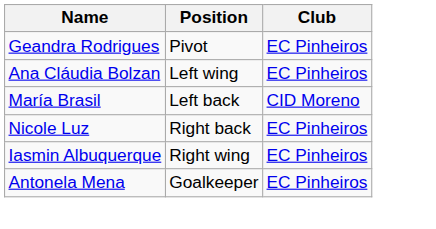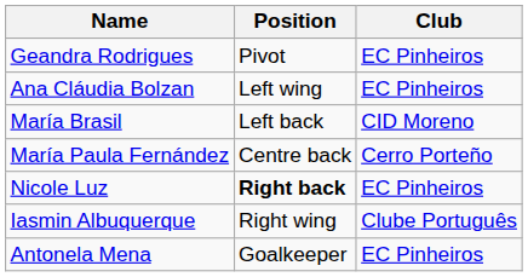 <table class="wikitable">
 <tr>
 <th>Name</th>
 <th>Position</th>
 <th>Club</th>
 </tr>
 <tr>
 <td><a href='#'>Geandra Rodrigues</a></td>
 <td>Pivot</td>
 <td> <a href='#'>EC Pinheiros</a></td>
 </tr>
 <tr>
 <td><a href='#'>Ana Cláudia Bolzan</a></td>
 <td>Left wing</td>
 <td> <a href='#'>EC Pinheiros</a></td>
 </tr>
 <tr>
 <td><a href='#'>María Brasil</a></td>
 <td>Left back</td>
 <td> <a href='#'>CID Moreno</a></td>
 </tr>
 <tr>
+<td><a href='#'>María Paula Fernández</a></td>
+<td>Centre back</td>
+<td> <a href='#'>Cerro Porteño</a></td>
+</tr>
+<tr>
 <td><a href='#'>Nicole Luz</a></td>
-<td>Right back</td>
+<td><strong>Right back</strong></td>
 <td> <a href='#'>EC Pinheiros</a></td>
 </tr>
 <tr>
 <td><a href='#'>Iasmin Albuquerque</a></td>
 <td>Right wing</td>
-<td> <a href='#'>EC Pinheiros</a></td>
+<td> <a href='#'>Clube Português</a></td>
 </tr>
 <tr>
 <td><a href='#'>Antonela Mena</a></td>
 <td>Goalkeeper</td>
 <td> <a href='#'>EC Pinheiros</a></td>
 </tr>
 </table>
